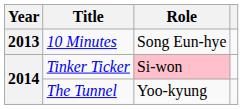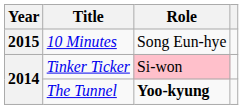 <table class="wikitable plainrowheaders sortable">
 <tr>
 <th scope="col">Year</th>
 <th scope="col">Title</th>
 <th scope="col">Role</th>
 <th scope="col" class="unsortable"></th>
 </tr>
 <tr>
-<th scope="row">2013</th>
+<th scope="row">2015</th>
 <td><em><a href='#'>10 Minutes</a></em></td>
 <td>Song Eun-hye</td>
 <td style="text-align:center"></td>
 </tr>
 <tr>
 <th scope="row" rowspan="2">2014</th>
 <td><em><a href='#'>Tinker Ticker</a></em></td>
 <td style="background: pink;">Si-won</td>
 <td style="text-align:center"></td>
 </tr>
 <tr>
 <td><em><a href='#'>The Tunnel</a></em></td>
-<td>Yoo-kyung</td>
+<td><strong>Yoo-kyung</strong></td>
 <td style="text-align:center"></td>
 </tr>
 </table>
